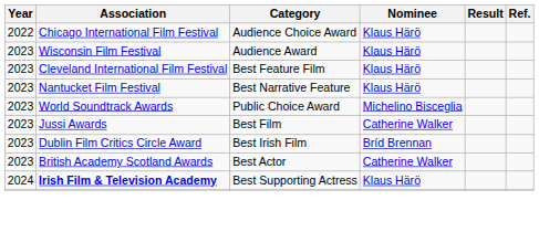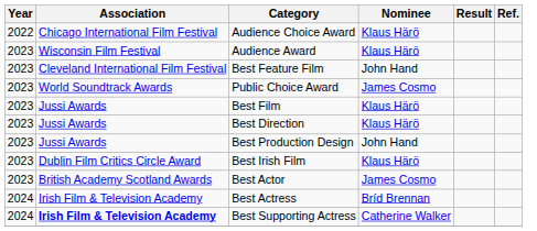 <table class="wikitable sortable">
 <tr>
 <th>Year</th>
 <th>Association</th>
 <th>Category</th>
 <th>Nominee</th>
 <th>Result</th>
 <th class=unsortable>Ref.</th>
 </tr>
 <tr>
 <td>2022</td>
 <td><a href='#'>Chicago International Film Festival</a></td>
 <td>Audience Choice Award</td>
 <td><a href='#'>Klaus Härö</a></td>
 <td></td>
 <td></td>
 </tr>
 <tr>
 <td>2023</td>
 <td><a href='#'>Wisconsin Film Festival</a></td>
 <td>Audience Award</td>
 <td><a href='#'>Klaus Härö</a></td>
 <td></td>
 <td></td>
 </tr>
 <tr>
 <td>2023</td>
 <td><a href='#'>Cleveland International Film Festival</a></td>
 <td>Best Feature Film</td>
-<td><a href='#'>Klaus Härö</a></td>
-<td></td>
-<td></td>
-</tr>
-<tr>
-<td>2023</td>
-<td><a href='#'>Nantucket Film Festival</a></td>
-<td>Best Narrative Feature</td>
-<td><a href='#'>Klaus Härö</a></td>
+<td>John Hand</td>
 <td></td>
 <td></td>
 </tr>
 <tr>
 <td>2023</td>
 <td><a href='#'>World Soundtrack Awards</a></td>
 <td>Public Choice Award</td>
-<td><a href='#'>Michelino Bisceglia</a></td>
+<td><a href='#'>James Cosmo</a></td>
 <td></td>
 <td></td>
 </tr>
 <tr>
 <td>2023</td>
 <td><a href='#'>Jussi Awards</a></td>
 <td>Best Film</td>
-<td><a href='#'>Catherine Walker</a></td>
+<td><a href='#'>Klaus Härö</a></td>
+<td></td>
+<td></td>
+</tr>
+<tr>
+<td>2023</td>
+<td><a href='#'>Jussi Awards</a></td>
+<td>Best Direction</td>
+<td><a href='#'>Klaus Härö</a></td>
+<td></td>
+<td></td>
+</tr>
+<tr>
+<td>2023</td>
+<td><a href='#'>Jussi Awards</a></td>
+<td>Best Production Design</td>
+<td>John Hand</td>
 <td></td>
 <td></td>
 </tr>
 <tr>
 <td>2023</td>
 <td><a href='#'>Dublin Film Critics Circle Award</a></td>
 <td>Best Irish Film</td>
-<td><a href='#'>Bríd Brennan</a></td>
+<td><a href='#'>Klaus Härö</a></td>
 <td></td>
 <td></td>
 </tr>
 <tr>
 <td>2023</td>
 <td><a href='#'>British Academy Scotland Awards</a></td>
 <td>Best Actor</td>
-<td><a href='#'>Catherine Walker</a></td>
+<td><a href='#'>James Cosmo</a></td>
+<td></td>
+<td></td>
+</tr>
+<tr>
+<td>2024</td>
+<td><a href='#'>Irish Film & Television Academy</a></td>
+<td>Best Actress</td>
+<td><a href='#'>Bríd Brennan</a></td>
 <td></td>
 <td></td>
 </tr>
 <tr>
 <td>2024</td>
 <td><strong><a href='#'>Irish Film & Television Academy</a></strong></td>
 <td>Best Supporting Actress</td>
-<td><a href='#'>Klaus Härö</a></td>
+<td><a href='#'>Catherine Walker</a></td>
 <td></td>
 <td></td>
 </tr>
 <tr>
 </tr>
 </table>
